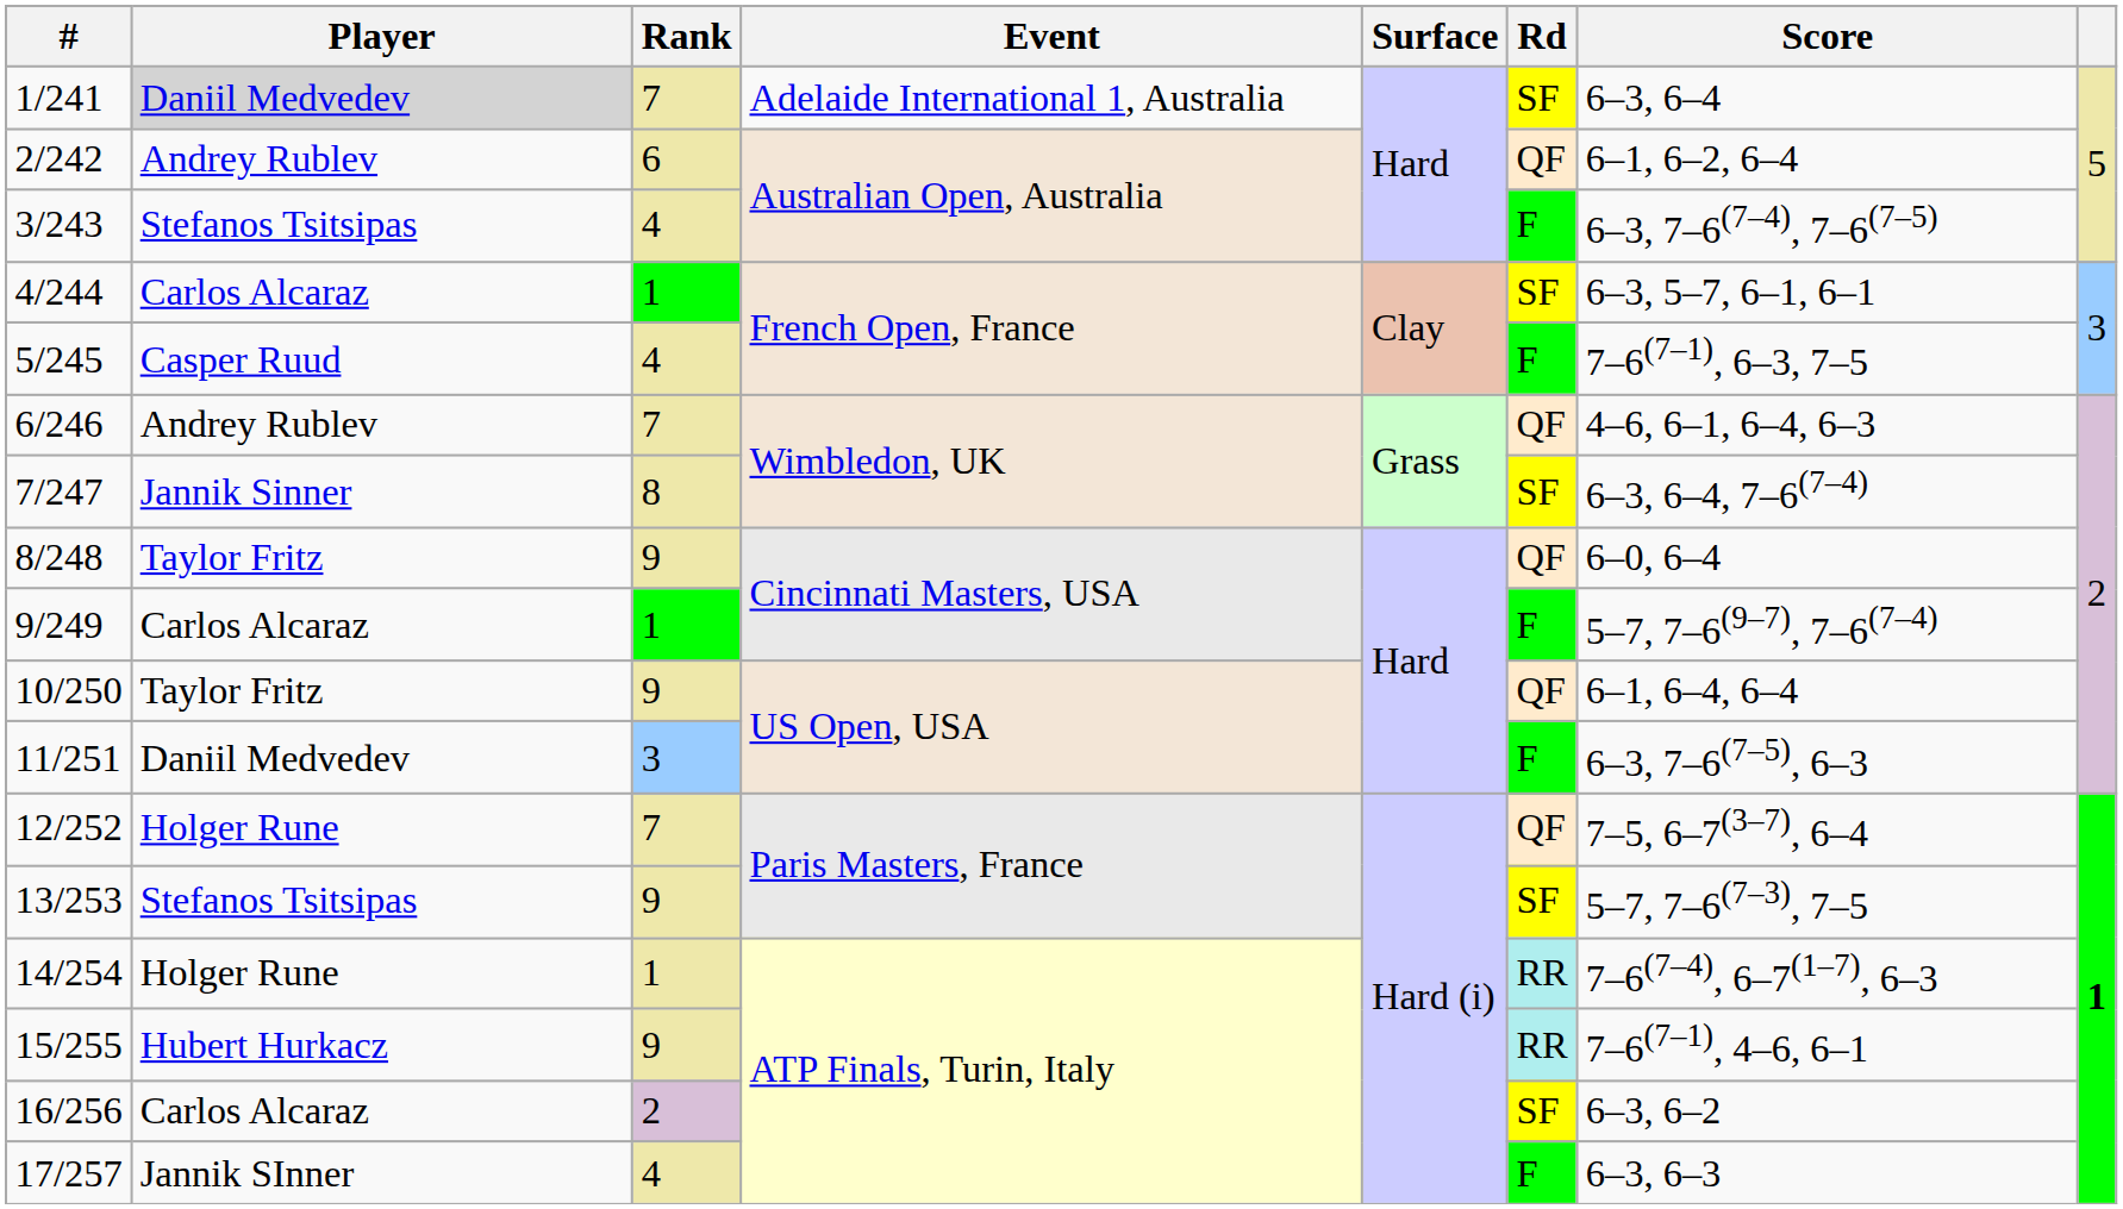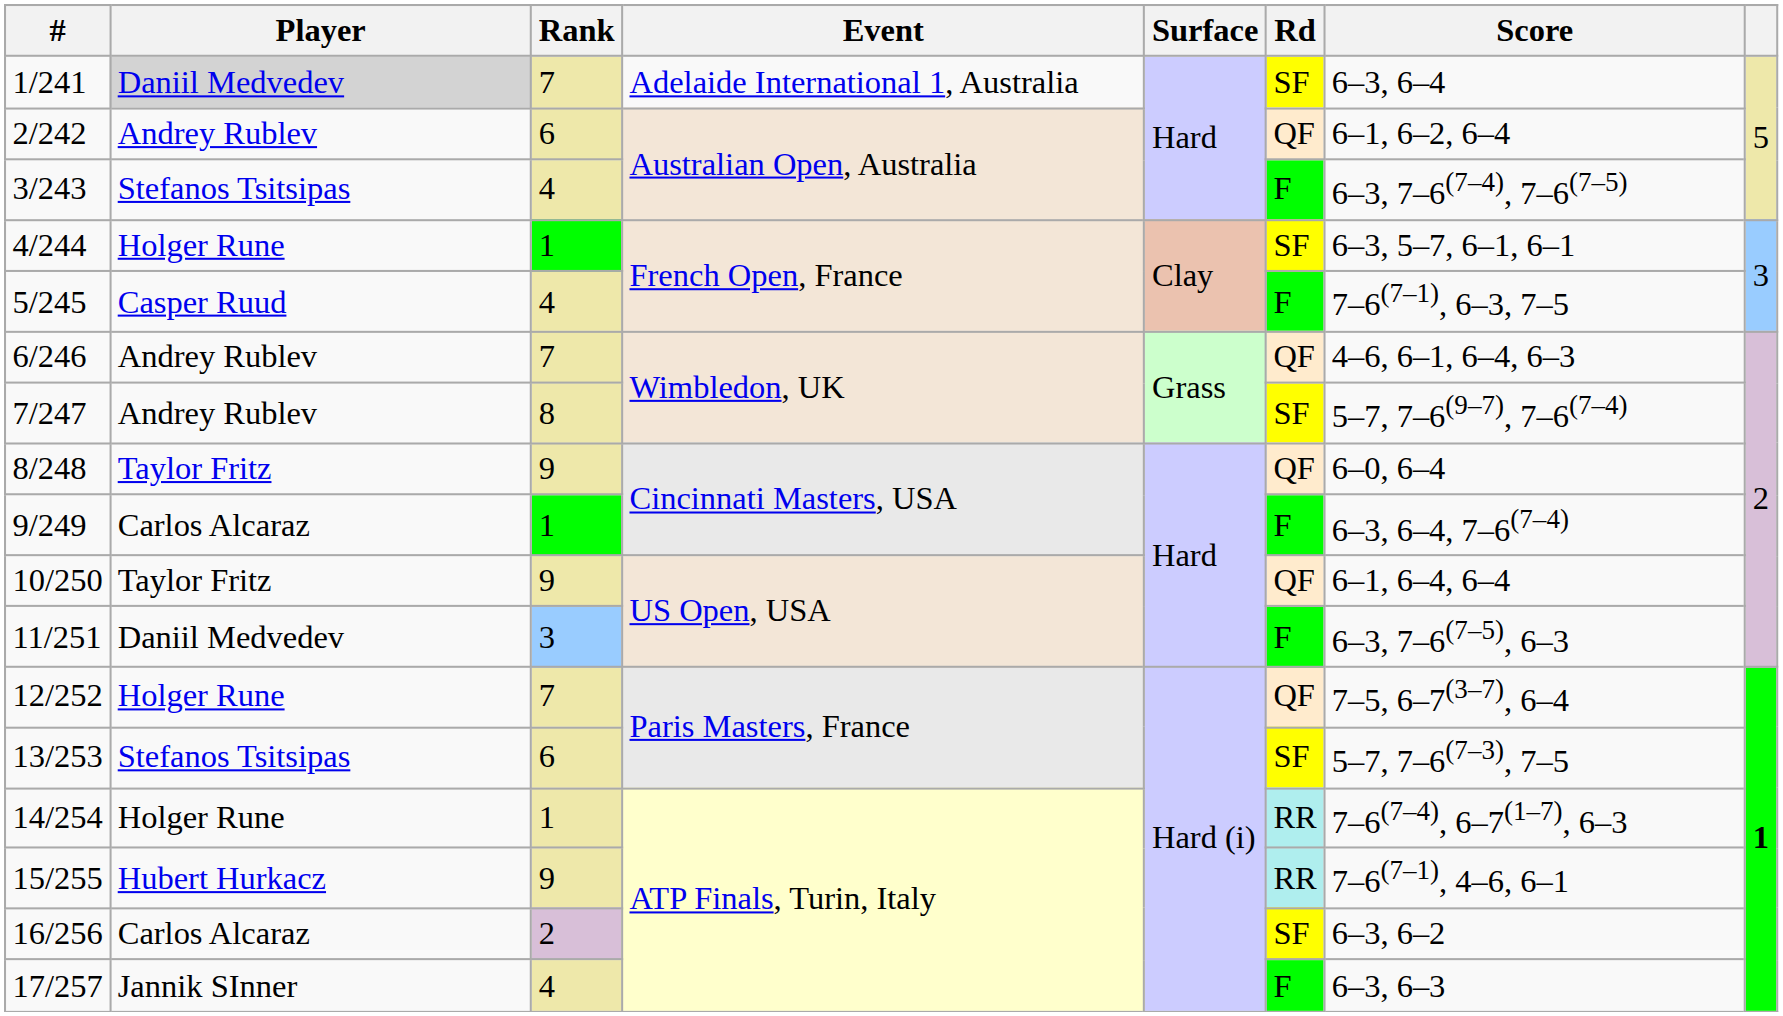 <table class="wikitable sortable">
 <tr>
 <th>#</th>
 <th width=200>Player</th>
 <th>Rank</th>
 <th width=250>Event</th>
 <th>Surface</th>
 <th>Rd</th>
 <th width=200>Score</th>
 <th></th>
 </tr>
 <tr>
 <td>1/241</td>
 <td style="background: lightgrey;">  <a href='#'>Daniil Medvedev</a></td>
 <td bgcolor=EEE8AA>7</td>
 <td><a href='#'>Adelaide International 1</a>, Australia</td>
 <td bgcolor=#ccf rowspan=3>Hard</td>
 <td bgcolor=yellow>SF</td>
 <td>6–3, 6–4</td>
 <td style="text-align:center; background:#EEE8AA;" rowspan=3>5</td>
 </tr>
 <tr>
 <td>2/242</td>
 <td>  <a href='#'>Andrey Rublev</a></td>
 <td bgcolor=EEE8AA>6</td>
 <td rowspan=2 style="background:#f3e6d7;"><a href='#'>Australian Open</a>, Australia</td>
 <td bgcolor=ffebcd>QF</td>
 <td>6–1, 6–2, 6–4</td>
 </tr>
 <tr>
 <td>3/243</td>
 <td> <a href='#'>Stefanos Tsitsipas</a></td>
 <td bgcolor=EEE8AA>4</td>
 <td bgcolor=lime>F</td>
 <td>6–3, 7–6<sup>(7–4)</sup>, 7–6<sup>(7–5)</sup></td>
 </tr>
 <tr>
 <td>4/244</td>
-<td> <a href='#'>Carlos Alcaraz</a></td>
+<td> <a href='#'>Holger Rune</a></td>
 <td bgcolor=lime>1</td>
 <td bgcolor=f3e6d7 rowspan=2><a href='#'>French Open</a>, France</td>
 <td bgcolor=EBC2AF rowspan=2>Clay</td>
 <td bgcolor=yellow>SF</td>
 <td>6–3, 5–7, 6–1, 6–1</td>
 <td style="text-align:center; background:#99ccff;" rowspan=2>3</td>
 </tr>
 <tr>
 <td>5/245</td>
 <td> <a href='#'>Casper Ruud</a></td>
 <td bgcolor=EEE8AA>4</td>
 <td bgcolor=lime>F</td>
 <td>7–6<sup>(7–1)</sup>, 6–3, 7–5</td>
 </tr>
 <tr>
 <td>6/246</td>
 <td> Andrey Rublev</td>
 <td bgcolor=EEE8AA>7</td>
 <td bgcolor=f3e6d7 rowspan=2><a href='#'>Wimbledon</a>, UK</td>
 <td bgcolor=CCFFCC rowspan=2>Grass</td>
 <td bgcolor=ffebcd>QF</td>
 <td>4–6, 6–1, 6–4, 6–3</td>
 <td style="text-align:center; background:thistle;" rowspan=6>2</td>
 </tr>
 <tr>
 <td>7/247</td>
-<td> <a href='#'>Jannik Sinner</a></td>
+<td> Andrey Rublev</td>
 <td bgcolor=EEE8AA>8</td>
 <td bgcolor=yellow>SF</td>
-<td>6–3, 6–4, 7–6<sup>(7–4)</sup></td>
+<td>5–7, 7–6<sup>(9–7)</sup>, 7–6<sup>(7–4)</sup></td>
 </tr>
 <tr>
 <td>8/248</td>
 <td> <a href='#'>Taylor Fritz</a></td>
 <td bgcolor=EEE8AA>9</td>
 <td rowspan=2 bgcolor=e9e9e9><a href='#'>Cincinnati Masters</a>, USA</td>
 <td rowspan=4 bgcolor=#ccf>Hard</td>
 <td bgcolor=ffebcd>QF</td>
 <td>6–0, 6–4</td>
 </tr>
 <tr>
 <td>9/249</td>
 <td> Carlos Alcaraz</td>
 <td bgcolor=lime>1</td>
 <td bgcolor=lime>F</td>
-<td>5–7, 7–6<sup>(9–7)</sup>, 7–6<sup>(7–4)</sup></td>
+<td>6–3, 6–4, 7–6<sup>(7–4)</sup></td>
 </tr>
 <tr>
 <td>10/250</td>
 <td> Taylor Fritz</td>
 <td bgcolor=EEE8AA>9</td>
 <td rowspan=2 style="background:#f3e6d7;"><a href='#'>US Open</a>, USA</td>
 <td bgcolor=ffebcd>QF</td>
 <td>6–1, 6–4, 6–4</td>
 </tr>
 <tr>
 <td>11/251</td>
 <td> Daniil Medvedev</td>
 <td bgcolor=99ccff>3</td>
 <td bgcolor=lime>F</td>
 <td>6–3, 7–6<sup>(7–5)</sup>, 6–3</td>
 </tr>
 <tr>
 <td>12/252</td>
 <td> <a href='#'>Holger Rune</a></td>
 <td bgcolor=EEE8AA>7</td>
 <td rowspan=2 bgcolor=e9e9e9><a href='#'>Paris Masters</a>, France</td>
 <td rowspan=6 bgcolor=#ccf>Hard (i)</td>
 <td bgcolor=ffebcd>QF</td>
 <td>7–5, 6–7<sup>(3–7)</sup>, 6–4</td>
 <td style="text-align:center; background:lime;" rowspan=6><strong>1</strong></td>
 </tr>
 <tr>
 <td>13/253</td>
 <td> <a href='#'>Stefanos Tsitsipas</a></td>
-<td bgcolor=EEE8AA>9</td>
+<td bgcolor=EEE8AA>6</td>
 <td bgcolor=yellow>SF</td>
 <td>5–7, 7–6<sup>(7–3)</sup>, 7–5</td>
 </tr>
 <tr>
 <td>14/254</td>
 <td> Holger Rune</td>
 <td bgcolor=EEE8AA>1</td>
 <td rowspan=4 bgcolor=ffffcc><a href='#'>ATP Finals</a>, Turin, Italy</td>
 <td bgcolor="afeeee">RR</td>
 <td>7–6<sup>(7–4)</sup>, 6–7<sup>(1–7)</sup>, 6–3</td>
 </tr>
 <tr>
 <td>15/255</td>
 <td> <a href='#'>Hubert Hurkacz</a></td>
 <td bgcolor=EEE8AA>9</td>
 <td bgcolor="afeeee">RR</td>
 <td>7–6<sup>(7–1)</sup>, 4–6, 6–1</td>
 </tr>
 <tr>
 <td>16/256</td>
 <td> Carlos Alcaraz</td>
 <td bgcolor=thistle>2</td>
 <td bgcolor=yellow>SF</td>
 <td>6–3, 6–2</td>
 </tr>
 <tr>
 <td>17/257</td>
 <td> Jannik SInner</td>
 <td bgcolor=EEE8AA>4</td>
 <td bgcolor=lime>F</td>
 <td>6–3, 6–3</td>
 </tr>
 </table>
